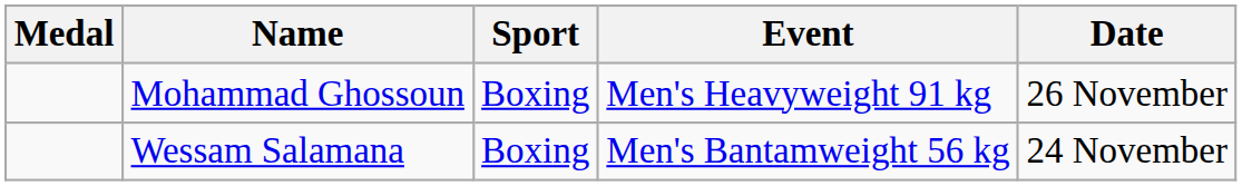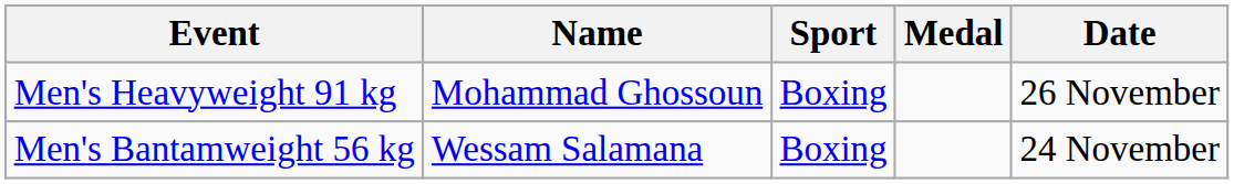 <table class="wikitable sortable" style="font-size:100%">
 <tr>
-<th align="center">Medal</th>
+<th align="center">Event</th>
 <th align="center">Name</th>
 <th align="center">Sport</th>
-<th align="center">Event</th>
+<th align="center">Medal</th>
 <th align="center">Date</th>
 </tr>
 <tr>
-<td></td>
+<td><a href='#'>Men's Heavyweight 91 kg</a></td>
 <td><a href='#'>Mohammad Ghossoun</a></td>
 <td><a href='#'>Boxing</a></td>
-<td><a href='#'>Men's Heavyweight 91 kg</a></td>
+<td></td>
 <td>26 November</td>
 </tr>
 <tr>
-<td></td>
+<td><a href='#'>Men's Bantamweight 56 kg</a></td>
 <td><a href='#'>Wessam Salamana</a></td>
 <td><a href='#'>Boxing</a></td>
-<td><a href='#'>Men's Bantamweight 56 kg</a></td>
+<td></td>
 <td>24 November</td>
 </tr>
 </table>
